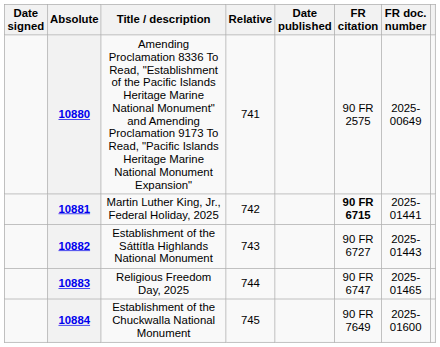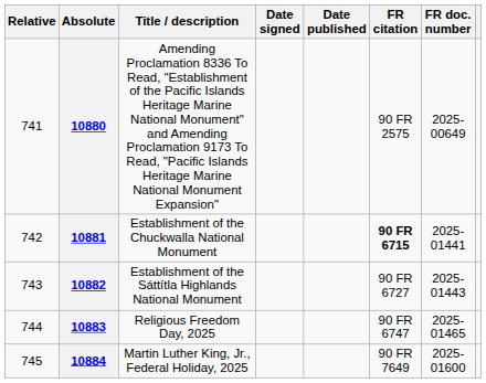 <table class="wikitable sortable">
 <tr style="text-align:center">
-<th>Date signed</th>
+<th>Relative </th>
 <th>Absolute </th>
 <th>Title / description</th>
-<th>Relative </th>
+<th>Date signed</th>
 <th>Date published</th>
 <th>FR citation</th>
 <th>FR doc. number</th>
 <th class="unsortable"></th>
 </tr>
 <tr style="text-align:center">
-<td></td>
+<td>741</td>
 <th><a href='#'>10880</a></th>
 <td>Amending Proclamation 8336 To Read, "Establishment of the Pacific Islands Heritage Marine National Monument" and Amending Proclamation 9173 To Read, "Pacific Islands Heritage Marine National Monument Expansion"</td>
-<td>741</td>
+<td></td>
 <td></td>
 <td>90 FR 2575</td>
 <td>2025-00649</td>
 <td></td>
 </tr>
 <tr style="text-align:center">
+<td>742</td>
+<th><a href='#'>10881</a></th>
+<td>Establishment of the Chuckwalla National Monument</td>
 <td></td>
-<th><a href='#'>10881</a></th>
-<td>Martin Luther King, Jr., Federal Holiday, 2025</td>
-<td>742</td>
 <td></td>
 <td><strong>90 FR 6715</strong></td>
 <td>2025-01441</td>
 <td></td>
 </tr>
 <tr style="text-align:center">
-<td></td>
+<td>743</td>
 <th><a href='#'>10882</a></th>
 <td>Establishment of the Sáttítla Highlands National Monument</td>
-<td>743</td>
+<td></td>
 <td></td>
 <td>90 FR 6727</td>
 <td>2025-01443</td>
 <td></td>
 </tr>
 <tr style="text-align:center">
-<td></td>
+<td>744</td>
 <th><a href='#'>10883</a></th>
 <td>Religious Freedom Day, 2025</td>
-<td>744</td>
+<td></td>
 <td></td>
 <td>90 FR 6747</td>
 <td>2025-01465</td>
 <td></td>
 </tr>
 <tr style="text-align:center">
+<td>745</td>
+<th><a href='#'>10884</a></th>
+<td>Martin Luther King, Jr., Federal Holiday, 2025</td>
 <td></td>
-<th><a href='#'>10884</a></th>
-<td>Establishment of the Chuckwalla National Monument</td>
-<td>745</td>
 <td></td>
 <td>90 FR 7649</td>
 <td>2025-01600</td>
 <td></td>
 </tr>
 </table>
